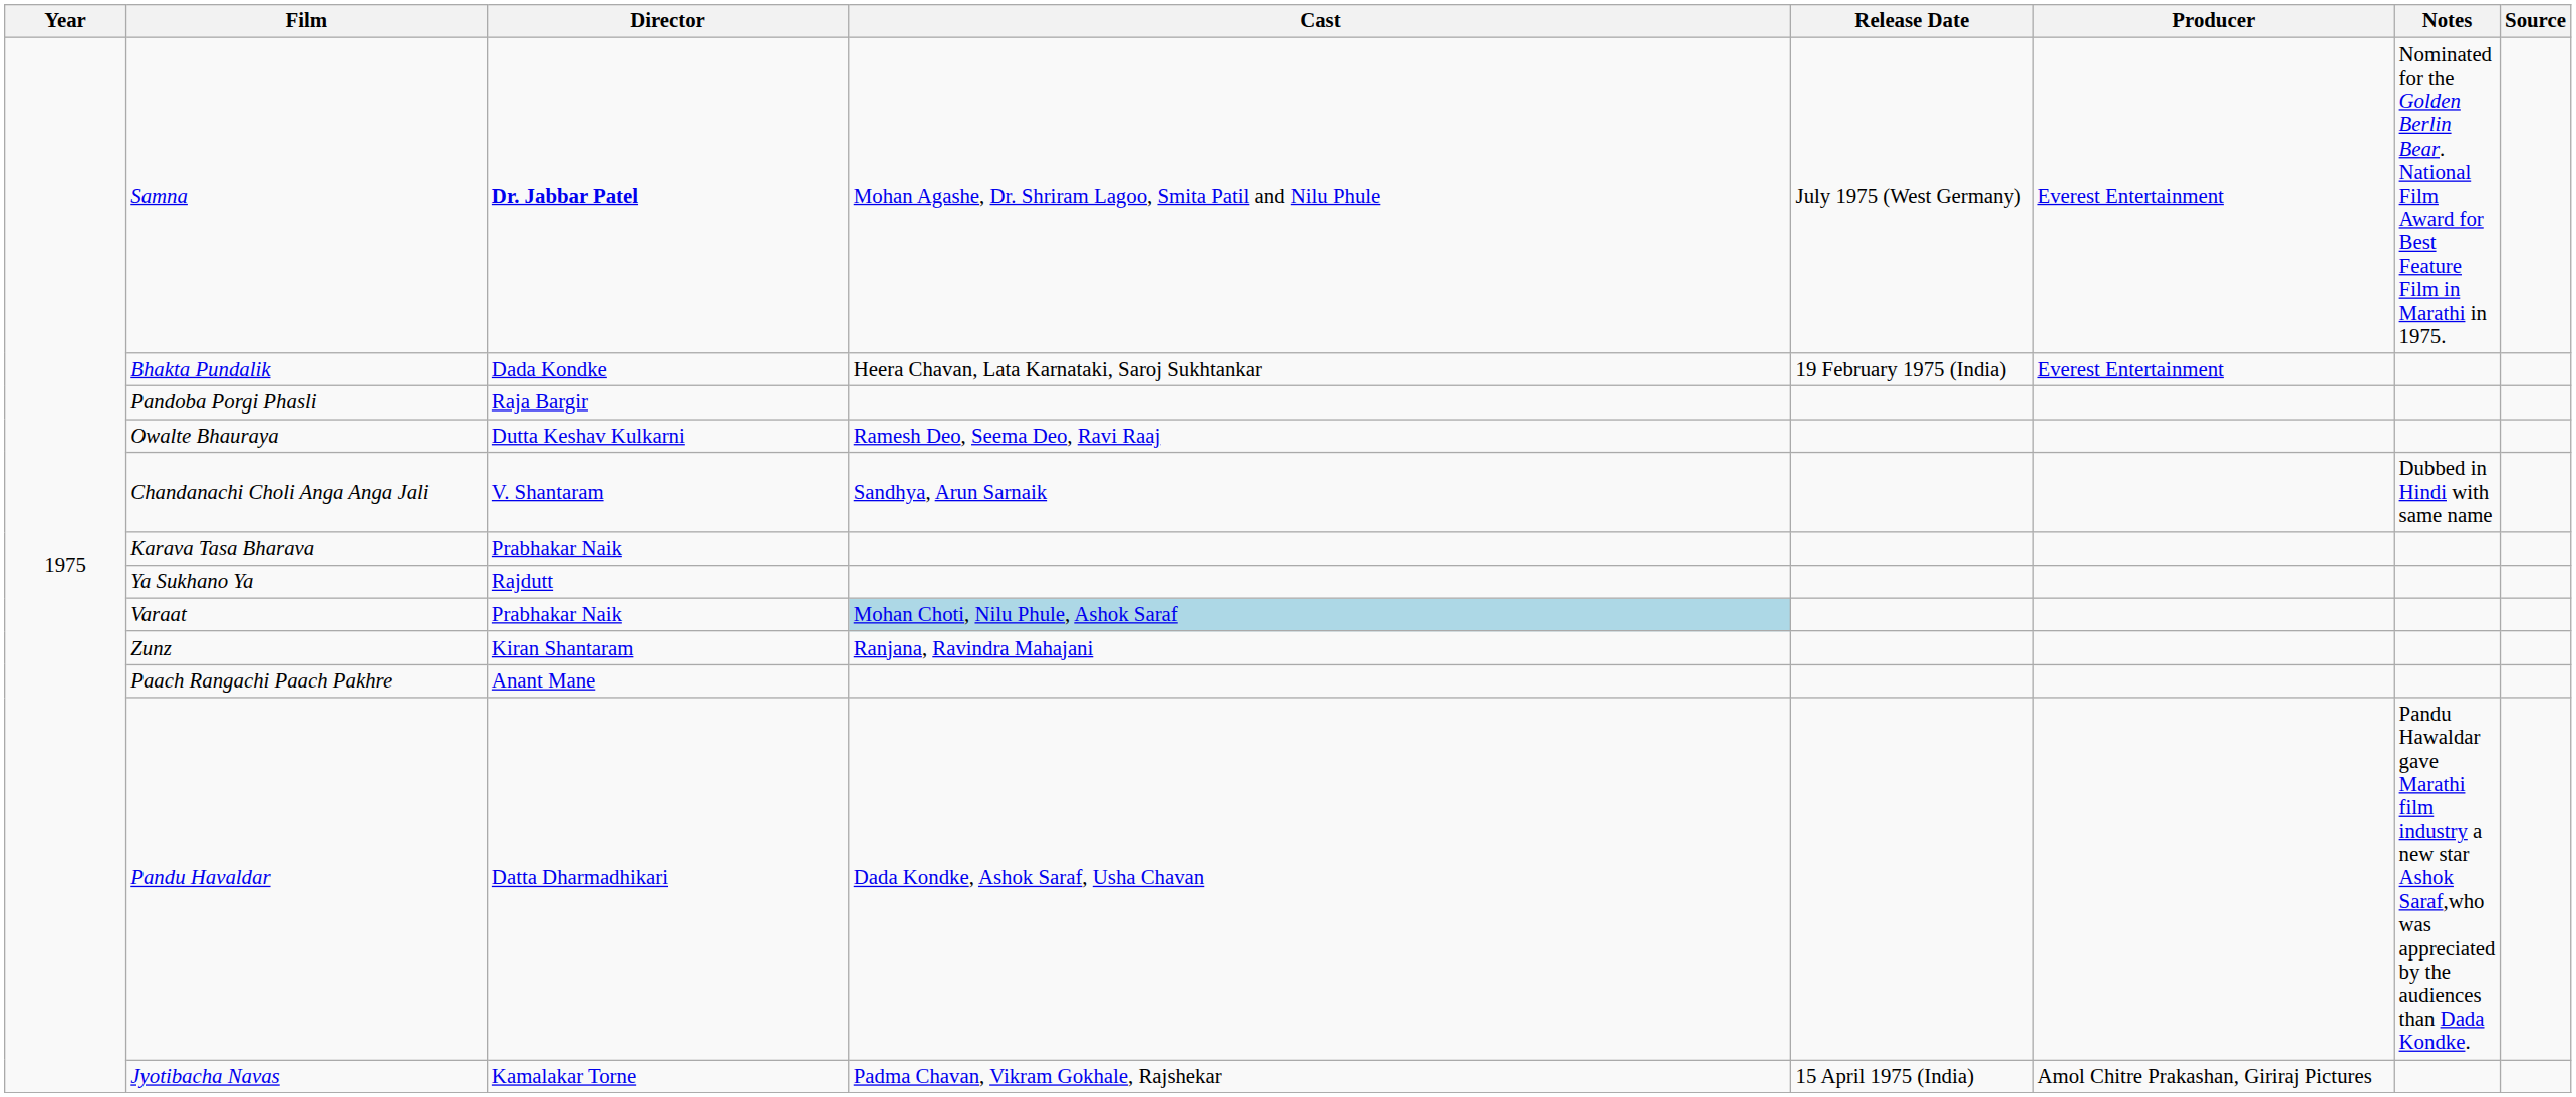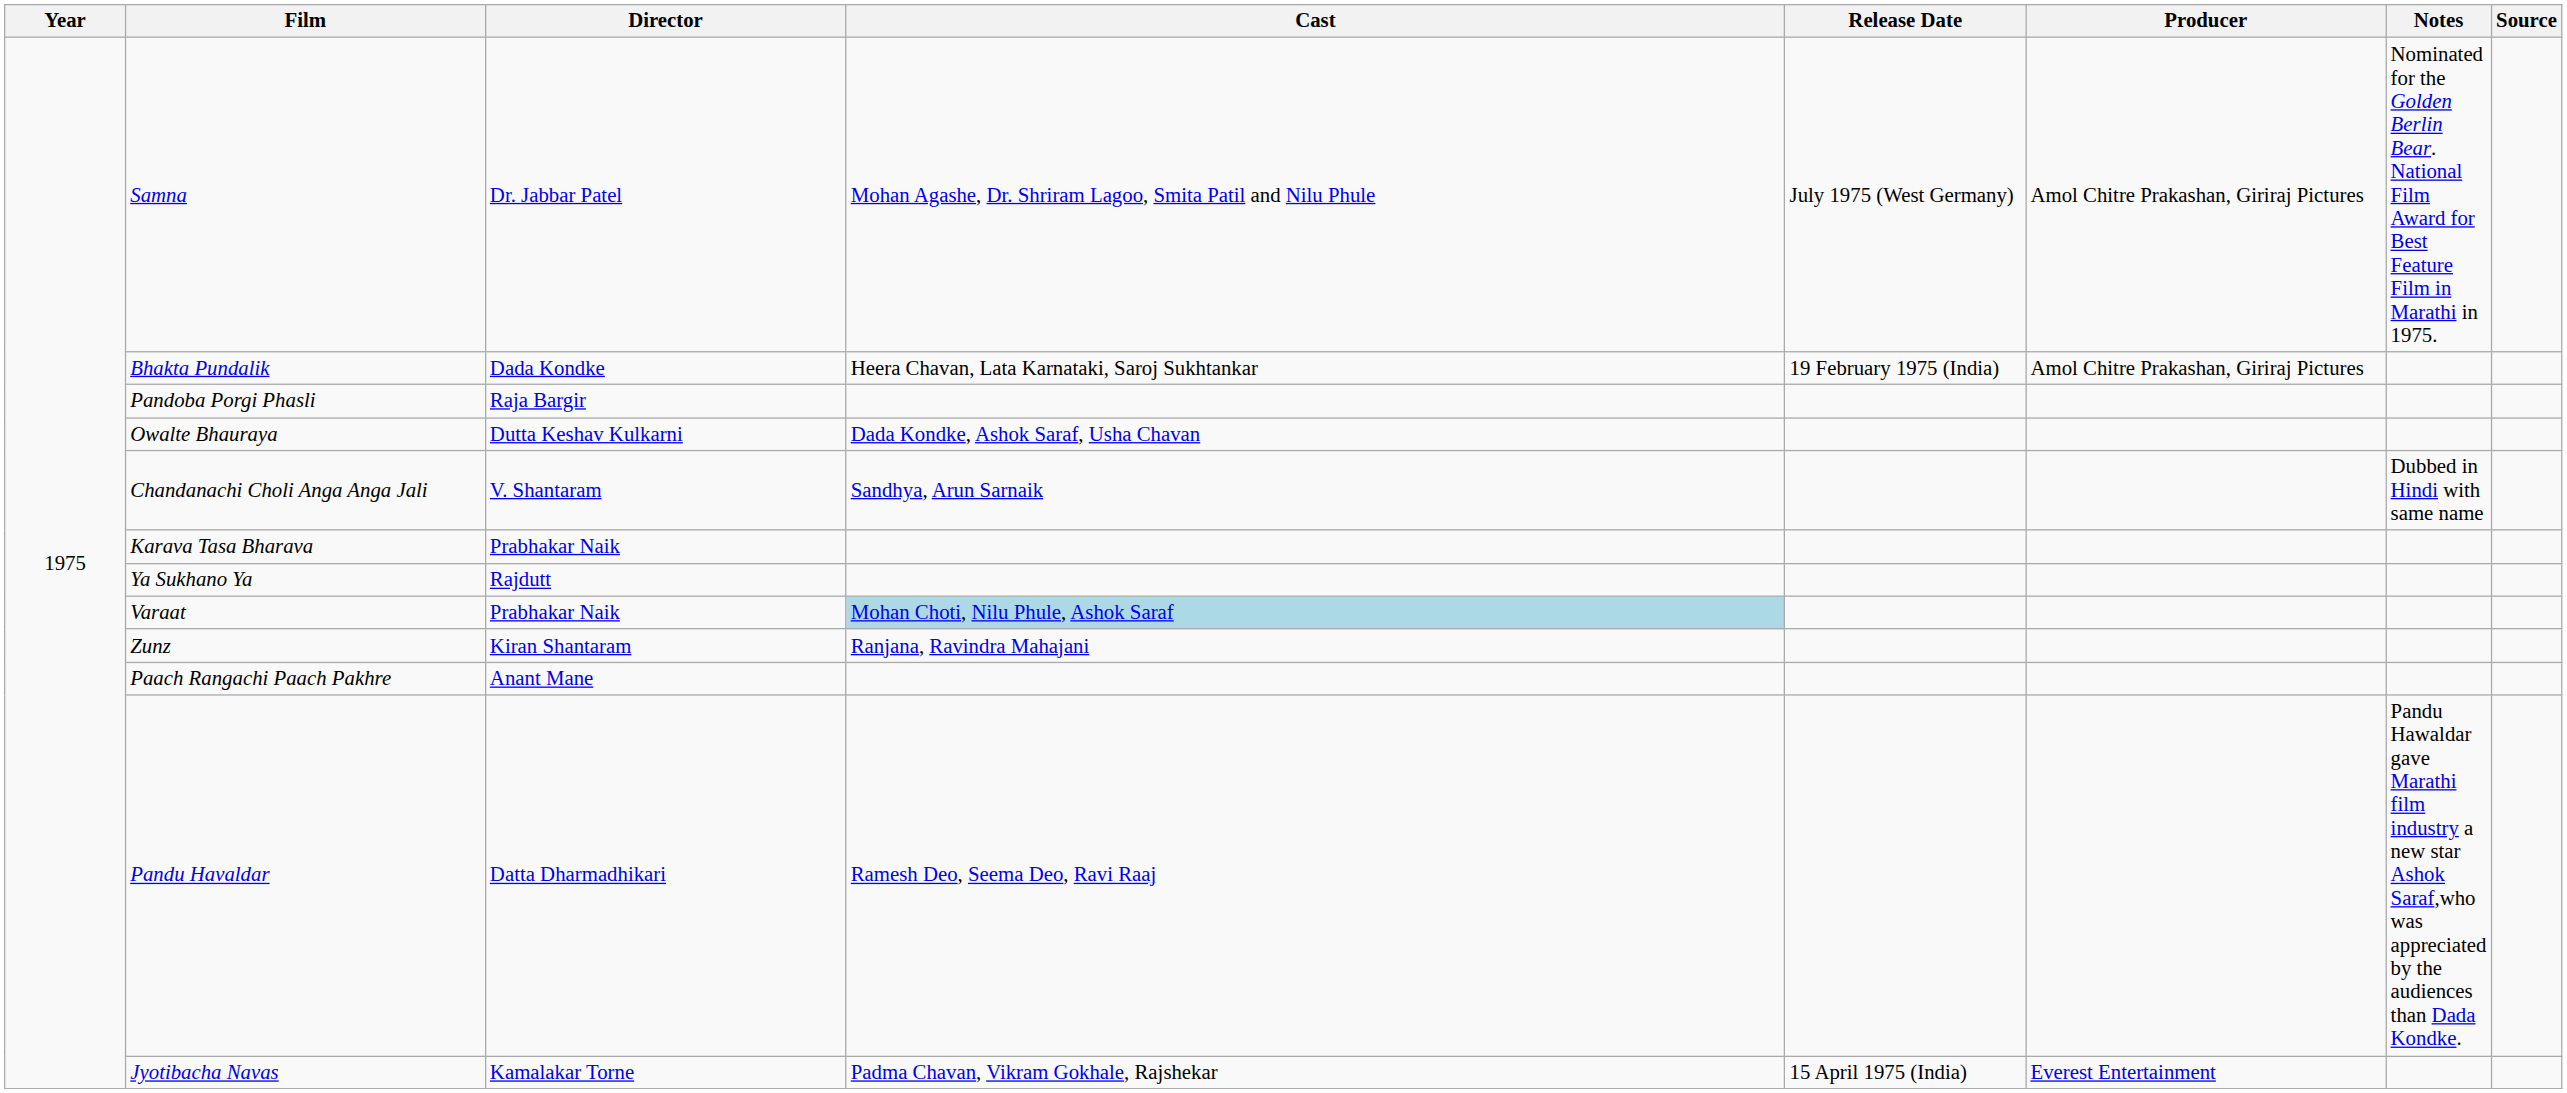 <table class ="wikitable sortable collapsible">
 <tr>
 <th style="width: 05%;">Year</th>
 <th style="width: 15%;">Film</th>
 <th style="width: 15%;">Director</th>
 <th style="width: 40%;" class="unsortable">Cast</th>
 <th style="width: 10%;">Release Date</th>
 <th style="width: 15%;" class="unsortable">Producer</th>
 <th style="width: 15%;" class="unsortable">Notes</th>
 <th style="width: 15%;" class="unsortable">Source</th>
 </tr>
 <tr>
 <td rowspan=12 align="center">1975</td>
 <td><em><a href='#'>Samna</a></em></td>
-<td><strong><a href='#'>Dr. Jabbar Patel</a></strong></td>
+<td><a href='#'>Dr. Jabbar Patel</a></td>
 <td><a href='#'>Mohan Agashe</a>, <a href='#'>Dr. Shriram Lagoo</a>, <a href='#'>Smita Patil</a> and <a href='#'>Nilu Phule</a></td>
 <td>July 1975 (West Germany)</td>
-<td><a href='#'>Everest Entertainment</a></td>
+<td>Amol Chitre Prakashan, Giriraj Pictures</td>
 <td>Nominated for the <em><a href='#'>Golden Berlin Bear</a></em>. <a href='#'>National Film Award for Best Feature Film in Marathi</a> in 1975.</td>
 <td></td>
 </tr>
 <tr>
 <td><em><a href='#'>Bhakta Pundalik</a></em></td>
 <td><a href='#'>Dada Kondke</a></td>
 <td>Heera Chavan, Lata Karnataki, Saroj Sukhtankar</td>
 <td>19 February 1975 (India)</td>
-<td><a href='#'>Everest Entertainment</a></td>
+<td>Amol Chitre Prakashan, Giriraj Pictures</td>
 <td></td>
 <td></td>
 </tr>
 <tr>
 <td><em>Pandoba Porgi Phasli</em></td>
 <td><a href='#'>Raja Bargir</a></td>
 <td></td>
 <td></td>
 <td></td>
 <td></td>
 <td></td>
 </tr>
 <tr>
 <td><em>Owalte Bhauraya</em></td>
 <td><a href='#'>Dutta Keshav Kulkarni</a></td>
-<td><a href='#'>Ramesh Deo</a>, <a href='#'>Seema Deo</a>, <a href='#'>Ravi Raaj</a></td>
+<td><a href='#'>Dada Kondke</a>, <a href='#'>Ashok Saraf</a>, <a href='#'>Usha Chavan</a></td>
 <td></td>
 <td></td>
 <td></td>
 <td></td>
 </tr>
 <tr>
 <td><em>Chandanachi Choli Anga Anga Jali</em></td>
 <td><a href='#'>V. Shantaram</a></td>
 <td><a href='#'>Sandhya</a>, <a href='#'>Arun Sarnaik</a></td>
 <td></td>
 <td></td>
 <td>Dubbed in <a href='#'>Hindi</a> with same name</td>
 <td></td>
 </tr>
 <tr>
 <td><em>Karava Tasa Bharava</em></td>
 <td><a href='#'>Prabhakar Naik</a></td>
 <td></td>
 <td></td>
 <td></td>
 <td></td>
 <td></td>
 </tr>
 <tr>
 <td><em>Ya Sukhano Ya</em></td>
 <td><a href='#'>Rajdutt</a></td>
 <td></td>
 <td></td>
 <td></td>
 <td></td>
 <td></td>
 </tr>
 <tr>
 <td><em>Varaat</em></td>
 <td><a href='#'>Prabhakar Naik</a></td>
 <td style="background: lightblue;"><a href='#'>Mohan Choti</a>, <a href='#'>Nilu Phule</a>, <a href='#'>Ashok Saraf</a></td>
 <td></td>
 <td></td>
 <td></td>
 <td></td>
 </tr>
 <tr>
 <td><em>Zunz</em></td>
 <td><a href='#'>Kiran Shantaram</a></td>
 <td><a href='#'>Ranjana</a>, <a href='#'>Ravindra Mahajani</a></td>
 <td></td>
 <td></td>
 <td></td>
 <td></td>
 </tr>
 <tr>
 <td><em>Paach Rangachi Paach Pakhre</em></td>
 <td><a href='#'>Anant Mane</a></td>
 <td></td>
 <td></td>
 <td></td>
 <td></td>
 <td></td>
 </tr>
 <tr>
 <td><em><a href='#'>Pandu Havaldar</a></em></td>
 <td><a href='#'>Datta Dharmadhikari</a></td>
-<td><a href='#'>Dada Kondke</a>, <a href='#'>Ashok Saraf</a>, <a href='#'>Usha Chavan</a></td>
+<td><a href='#'>Ramesh Deo</a>, <a href='#'>Seema Deo</a>, <a href='#'>Ravi Raaj</a></td>
 <td></td>
 <td></td>
 <td>Pandu Hawaldar gave <a href='#'>Marathi film industry</a> a new star <a href='#'>Ashok Saraf</a>,who was appreciated by the audiences than <a href='#'>Dada Kondke</a>.</td>
 <td></td>
 </tr>
 <tr>
 <td><em><a href='#'>Jyotibacha Navas</a></em></td>
 <td><a href='#'>Kamalakar Torne</a></td>
 <td><a href='#'>Padma Chavan</a>, <a href='#'>Vikram Gokhale</a>, Rajshekar</td>
 <td>15 April 1975 (India)</td>
-<td>Amol Chitre Prakashan, Giriraj Pictures</td>
+<td><a href='#'>Everest Entertainment</a></td>
 <td></td>
 <td></td>
 </tr>
 <tr>
 </tr>
 </table>
